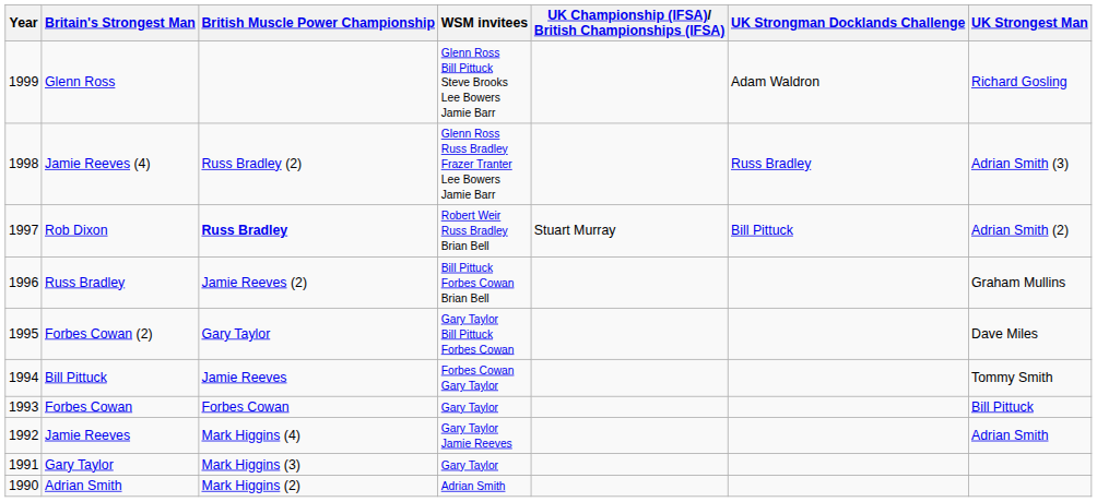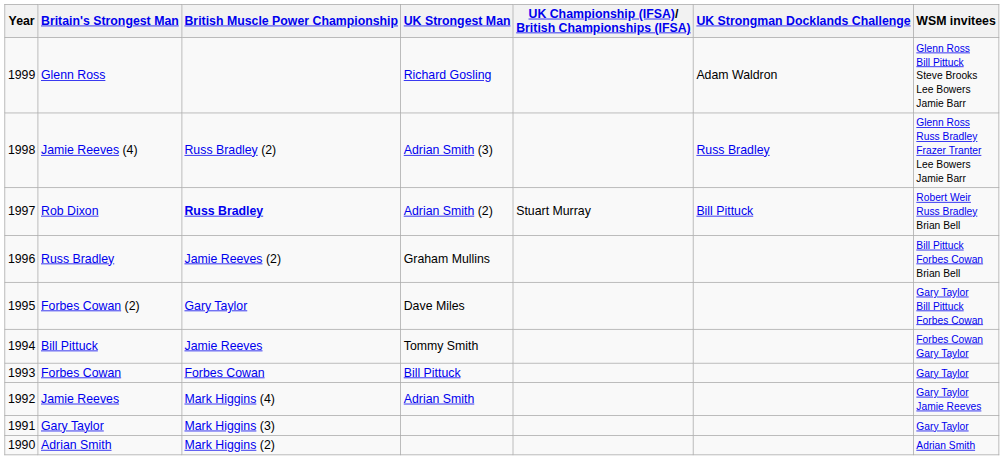 <table class="sortable wikitable" style="margin:auto">
 <tr>
 <th>Year</th>
 <th><a href='#'>Britain's Strongest Man</a></th>
 <th><a href='#'>British Muscle Power Championship</a></th>
-<th>WSM invitees</th>
+<th><a href='#'>UK Strongest Man</a></th>
 <th><a href='#'>UK Championship (IFSA)</a>/<br><a href='#'>British Championships (IFSA)</a></th>
 <th><a href='#'>UK Strongman Docklands Challenge</a></th>
-<th><a href='#'>UK Strongest Man</a></th>
+<th>WSM invitees</th>
 </tr>
 <tr>
 <td>1999</td>
 <td> <a href='#'>Glenn Ross</a></td>
 <td></td>
-<td><small><a href='#'>Glenn Ross</a><br><a href='#'>Bill Pittuck</a><br>Steve Brooks<br>Lee Bowers<br>Jamie Barr</small></td>
+<td> <a href='#'>Richard Gosling</a></td>
 <td></td>
 <td> Adam Waldron</td>
-<td> <a href='#'>Richard Gosling</a></td>
+<td><small><a href='#'>Glenn Ross</a><br><a href='#'>Bill Pittuck</a><br>Steve Brooks<br>Lee Bowers<br>Jamie Barr</small></td>
 </tr>
 <tr>
 <td>1998</td>
 <td> <a href='#'>Jamie Reeves</a> (4)</td>
 <td> <a href='#'>Russ Bradley</a> (2)</td>
-<td><small><a href='#'>Glenn Ross</a><br><a href='#'>Russ Bradley</a><br><a href='#'>Frazer Tranter</a><br>Lee Bowers<br>Jamie Barr</small></td>
+<td> <a href='#'>Adrian Smith</a> (3)</td>
 <td></td>
 <td> <a href='#'>Russ Bradley</a></td>
-<td> <a href='#'>Adrian Smith</a> (3)</td>
+<td><small><a href='#'>Glenn Ross</a><br><a href='#'>Russ Bradley</a><br><a href='#'>Frazer Tranter</a><br>Lee Bowers<br>Jamie Barr</small></td>
 </tr>
 <tr>
 <td>1997</td>
 <td> <a href='#'>Rob Dixon</a></td>
 <td><strong> <a href='#'>Russ Bradley</a></strong></td>
-<td><small><a href='#'>Robert Weir</a><br><a href='#'>Russ Bradley</a><br>Brian Bell</small></td>
+<td> <a href='#'>Adrian Smith</a> (2)</td>
 <td> Stuart Murray</td>
 <td> <a href='#'>Bill Pittuck</a></td>
-<td> <a href='#'>Adrian Smith</a> (2)</td>
+<td><small><a href='#'>Robert Weir</a><br><a href='#'>Russ Bradley</a><br>Brian Bell</small></td>
 </tr>
 <tr>
 <td>1996</td>
 <td> <a href='#'>Russ Bradley</a></td>
 <td> <a href='#'>Jamie Reeves</a> (2)</td>
-<td><small><a href='#'>Bill Pittuck</a><br><a href='#'>Forbes Cowan</a><br>Brian Bell</small></td>
+<td> Graham Mullins</td>
 <td></td>
 <td></td>
-<td> Graham Mullins</td>
+<td><small><a href='#'>Bill Pittuck</a><br><a href='#'>Forbes Cowan</a><br>Brian Bell</small></td>
 </tr>
 <tr>
 <td>1995</td>
 <td> <a href='#'>Forbes Cowan</a> (2)</td>
 <td> <a href='#'>Gary Taylor</a></td>
-<td><small><a href='#'>Gary Taylor</a><br><a href='#'>Bill Pittuck</a><br><a href='#'>Forbes Cowan</a></small></td>
+<td> Dave Miles</td>
 <td></td>
 <td></td>
-<td> Dave Miles</td>
+<td><small><a href='#'>Gary Taylor</a><br><a href='#'>Bill Pittuck</a><br><a href='#'>Forbes Cowan</a></small></td>
 </tr>
 <tr>
 <td>1994</td>
 <td> <a href='#'>Bill Pittuck</a></td>
 <td> <a href='#'>Jamie Reeves</a></td>
-<td><small><a href='#'>Forbes Cowan</a><br><a href='#'>Gary Taylor</a></small></td>
+<td> Tommy Smith</td>
 <td></td>
 <td></td>
-<td> Tommy Smith</td>
+<td><small><a href='#'>Forbes Cowan</a><br><a href='#'>Gary Taylor</a></small></td>
 </tr>
 <tr>
 <td>1993</td>
 <td> <a href='#'>Forbes Cowan</a></td>
 <td> <a href='#'>Forbes Cowan</a></td>
-<td><small><a href='#'>Gary Taylor</a></small></td>
+<td> <a href='#'>Bill Pittuck</a></td>
 <td></td>
 <td></td>
-<td> <a href='#'>Bill Pittuck</a></td>
+<td><small><a href='#'>Gary Taylor</a></small></td>
 </tr>
 <tr>
 <td>1992</td>
 <td><a href='#'>Jamie Reeves</a></td>
 <td> <a href='#'>Mark Higgins</a> (4)</td>
-<td><small><a href='#'>Gary Taylor</a><br><a href='#'>Jamie Reeves</a></small></td>
+<td> <a href='#'>Adrian Smith</a></td>
 <td></td>
 <td></td>
-<td> <a href='#'>Adrian Smith</a></td>
+<td><small><a href='#'>Gary Taylor</a><br><a href='#'>Jamie Reeves</a></small></td>
 </tr>
 <tr>
 <td>1991</td>
 <td> <a href='#'>Gary Taylor</a></td>
 <td> <a href='#'>Mark Higgins</a> (3)</td>
-<td><small><a href='#'>Gary Taylor</a></small></td>
 <td></td>
 <td></td>
 <td></td>
+<td><small><a href='#'>Gary Taylor</a></small></td>
 </tr>
 <tr>
 <td>1990</td>
 <td> <a href='#'>Adrian Smith</a></td>
 <td> <a href='#'>Mark Higgins</a> (2)</td>
-<td><small><a href='#'>Adrian Smith</a></small></td>
 <td></td>
 <td></td>
 <td></td>
+<td><small><a href='#'>Adrian Smith</a></small></td>
 </tr>
 </table>
